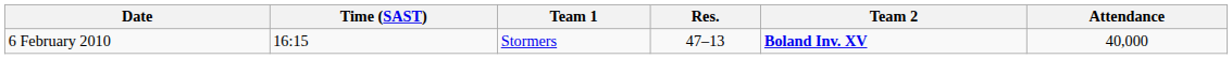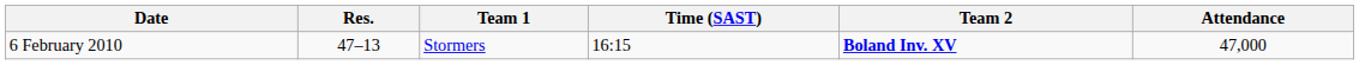 <table class="wikitable"  style="text-align:left; width:100%;">
 <tr>
 <th>Date</th>
+<th>Res.</th>
+<th>Team 1</th>
 <th>Time (<a href='#'>SAST</a>)</th>
-<th>Team 1</th>
-<th>Res.</th>
 <th>Team 2</th>
 <th>Attendance</th>
 </tr>
 <tr>
 <td>6 February 2010</td>
+<td style="text-align:center;">47–13</td>
+<td> <a href='#'>Stormers</a></td>
 <td>16:15</td>
-<td> <a href='#'>Stormers</a></td>
-<td style="text-align:center;">47–13</td>
 <td><strong> <a href='#'>Boland Inv. XV</a></strong></td>
-<td style="text-align:center;">40,000</td>
+<td style="text-align:center;">47,000</td>
 </tr>
 </table>
